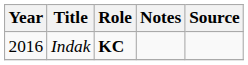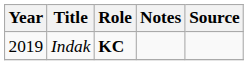 <table class="wikitable sortable" >
 <tr>
 <th>Year</th>
 <th>Title</th>
 <th>Role</th>
 <th class="unsortable">Notes </th>
 <th class="unsortable">Source  </th>
 </tr>
 <tr>
-<td>2016</td>
+<td>2019</td>
 <td><em>Indak</em></td>
 <td><strong>KC</strong></td>
 <td></td>
 <td></td>
 </tr>
 <tr>
 </tr>
 </table>
